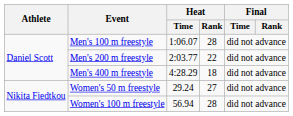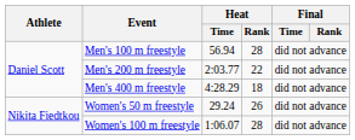 <table class=wikitable style="font-size:90%">
 <tr>
 <th rowspan="2">Athlete</th>
 <th rowspan="2">Event</th>
 <th colspan="2">Heat</th>
 <th colspan="2">Final</th>
 </tr>
 <tr style="font-size:95%">
 <th>Time</th>
 <th>Rank</th>
 <th>Time</th>
 <th>Rank</th>
 </tr>
 <tr align=center>
 <td align=left rowspan="3"><a href='#'>Daniel Scott</a></td>
 <td align=left><a href='#'>Men's 100 m freestyle</a></td>
-<td>1:06.07</td>
+<td>56.94</td>
 <td>28</td>
 <td colspan="2">did not advance</td>
 </tr>
 <tr align=center>
 <td align=left><a href='#'>Men's 200 m freestyle</a></td>
 <td>2:03.77</td>
 <td>22</td>
 <td colspan="2">did not advance</td>
 </tr>
 <tr align=center>
 <td align=left><a href='#'>Men's 400 m freestyle</a></td>
 <td>4:28.29</td>
 <td>18</td>
 <td colspan="2">did not advance</td>
 </tr>
 <tr align=center>
 <td align=left rowspan="2"><a href='#'>Nikita Fiedtkou</a></td>
 <td align=left><a href='#'>Women's 50 m freestyle</a></td>
 <td>29.24</td>
-<td>27</td>
+<td>26</td>
 <td colspan="2">did not advance</td>
 </tr>
 <tr align=center>
 <td align=left><a href='#'>Women's 100 m freestyle</a></td>
-<td>56.94</td>
+<td>1:06.07</td>
 <td>28</td>
 <td colspan="2">did not advance</td>
 </tr>
 </table>
